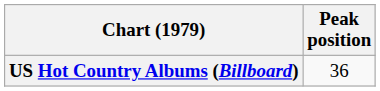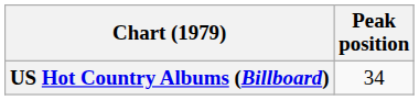 <table class="wikitable plainrowheaders" style="text-align:center">
 <tr>
 <th scope="col">Chart (1979)</th>
 <th scope="col">Peak<br>position</th>
 </tr>
 <tr>
 <th scope = row>US <a href='#'>Hot Country Albums</a> (<em><a href='#'>Billboard</a></em>)</th>
-<td align="center">36</td>
+<td align="center">34</td>
 </tr>
 </table>
